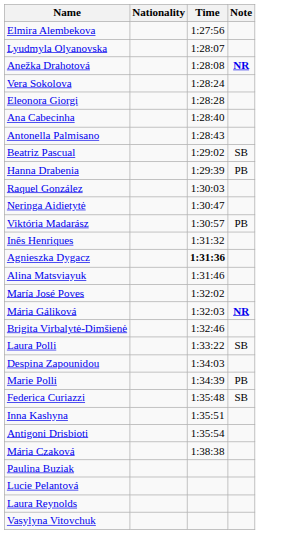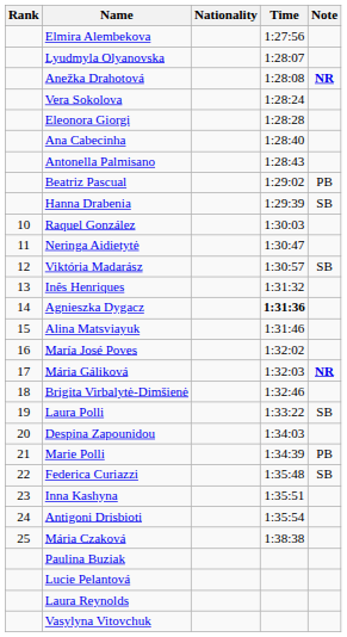 <table class="wikitable sortable" style="text-align:center">
 <tr>
+<th>Rank</th>
 <th>Name</th>
 <th>Nationality</th>
 <th>Time</th>
 <th>Note</th>
 </tr>
 <tr>
+<td></td>
 <td align=left><a href='#'>Elmira Alembekova</a></td>
 <td align=left></td>
 <td>1:27:56</td>
 <td></td>
 </tr>
 <tr>
+<td></td>
 <td align=left><a href='#'>Lyudmyla Olyanovska</a></td>
 <td align=left></td>
 <td>1:28:07</td>
 <td></td>
 </tr>
 <tr>
+<td></td>
 <td align=left><a href='#'>Anežka Drahotová</a></td>
 <td align=left></td>
 <td>1:28:08</td>
 <td><strong><a href='#'>NR</a></strong></td>
 </tr>
 <tr>
+<td></td>
 <td align=left><a href='#'>Vera Sokolova</a></td>
 <td align=left></td>
 <td>1:28:24</td>
 <td></td>
 </tr>
 <tr>
+<td></td>
 <td align=left><a href='#'>Eleonora Giorgi</a></td>
 <td align=left></td>
 <td>1:28:28</td>
 <td></td>
 </tr>
 <tr>
+<td></td>
 <td align=left><a href='#'>Ana Cabecinha</a></td>
 <td align=left></td>
 <td>1:28:40</td>
 <td></td>
 </tr>
 <tr>
+<td></td>
 <td align=left><a href='#'>Antonella Palmisano</a></td>
 <td align=left></td>
 <td>1:28:43</td>
 <td></td>
 </tr>
 <tr>
+<td></td>
 <td align=left><a href='#'>Beatriz Pascual</a></td>
 <td align=left></td>
 <td>1:29:02</td>
+<td>PB</td>
+</tr>
+<tr>
+<td></td>
+<td align=left><a href='#'>Hanna Drabenia</a></td>
+<td align=left></td>
+<td>1:29:39</td>
 <td>SB</td>
 </tr>
 <tr>
-<td align=left><a href='#'>Hanna Drabenia</a></td>
-<td align=left></td>
-<td>1:29:39</td>
-<td>PB</td>
-</tr>
-<tr>
+<td>10</td>
 <td align=left><a href='#'>Raquel González</a></td>
 <td align=left></td>
 <td>1:30:03</td>
 <td></td>
 </tr>
 <tr>
+<td>11</td>
 <td align=left><a href='#'>Neringa Aidietytė</a></td>
 <td align=left></td>
 <td>1:30:47</td>
 <td></td>
 </tr>
 <tr>
+<td>12</td>
 <td align=left><a href='#'>Viktória Madarász</a></td>
 <td align=left></td>
 <td>1:30:57</td>
-<td>PB</td>
+<td>SB</td>
 </tr>
 <tr>
+<td>13</td>
 <td align=left><a href='#'>Inês Henriques</a></td>
 <td align=left></td>
 <td>1:31:32</td>
 <td></td>
 </tr>
 <tr>
+<td>14</td>
 <td align=left><a href='#'>Agnieszka Dygacz</a></td>
 <td align=left></td>
 <td><strong>1:31:36</strong></td>
 <td></td>
 </tr>
 <tr>
+<td>15</td>
 <td align=left><a href='#'>Alina Matsviayuk</a></td>
 <td align=left></td>
 <td>1:31:46</td>
 <td></td>
 </tr>
 <tr>
+<td>16</td>
 <td align=left><a href='#'>María José Poves</a></td>
 <td align=left></td>
 <td>1:32:02</td>
 <td></td>
 </tr>
 <tr>
+<td>17</td>
 <td align=left><a href='#'>Mária Gáliková</a></td>
 <td align=left></td>
 <td>1:32:03</td>
 <td><strong><a href='#'>NR</a></strong></td>
 </tr>
 <tr>
+<td>18</td>
 <td align=left><a href='#'>Brigita Virbalytė-Dimšienė</a></td>
 <td align=left></td>
 <td>1:32:46</td>
 <td></td>
 </tr>
 <tr>
+<td>19</td>
 <td align=left><a href='#'>Laura Polli</a></td>
 <td align=left></td>
 <td>1:33:22</td>
 <td>SB</td>
 </tr>
 <tr>
+<td>20</td>
 <td align=left><a href='#'>Despina Zapounidou</a></td>
 <td align=left></td>
 <td>1:34:03</td>
 <td></td>
 </tr>
 <tr>
+<td>21</td>
 <td align=left><a href='#'>Marie Polli</a></td>
 <td align=left></td>
 <td>1:34:39</td>
 <td>PB</td>
 </tr>
 <tr>
+<td>22</td>
 <td align=left><a href='#'>Federica Curiazzi</a></td>
 <td align=left></td>
 <td>1:35:48</td>
 <td>SB</td>
 </tr>
 <tr>
+<td>23</td>
 <td align=left><a href='#'>Inna Kashyna</a></td>
 <td align=left></td>
 <td>1:35:51</td>
 <td></td>
 </tr>
 <tr>
+<td>24</td>
 <td align=left><a href='#'>Antigoni Drisbioti</a></td>
 <td align=left></td>
 <td>1:35:54</td>
 <td></td>
 </tr>
 <tr>
+<td>25</td>
 <td align=left><a href='#'>Mária Czaková</a></td>
 <td align=left></td>
 <td>1:38:38</td>
 <td></td>
 </tr>
 <tr>
+<td></td>
 <td align=left><a href='#'>Paulina Buziak</a></td>
 <td align=left></td>
 <td></td>
 <td></td>
 </tr>
 <tr>
+<td></td>
 <td align=left><a href='#'>Lucie Pelantová</a></td>
 <td align=left></td>
 <td></td>
 <td></td>
 </tr>
 <tr>
+<td></td>
 <td align=left><a href='#'>Laura Reynolds</a></td>
 <td align=left></td>
 <td></td>
 <td></td>
 </tr>
 <tr>
+<td></td>
 <td align=left><a href='#'>Vasylyna Vitovchuk</a></td>
 <td align=left></td>
 <td></td>
 <td></td>
 </tr>
 </table>
